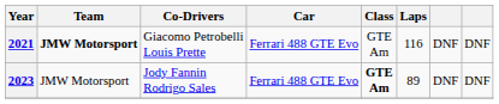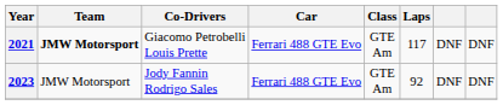 <table class="wikitable" style="text-align:center; font-size:90%">
 <tr>
 <th>Year</th>
 <th>Team</th>
 <th>Co-Drivers</th>
 <th>Car</th>
 <th>Class</th>
 <th>Laps</th>
 <th></th>
 <th></th>
 </tr>
 <tr>
 <th><a href='#'>2021</a></th>
 <td align="left"><strong> JMW Motorsport</strong></td>
 <td align="left"> Giacomo Petrobelli<br> <a href='#'>Louis Prette</a></td>
 <td align="left"><a href='#'>Ferrari 488 GTE Evo</a></td>
 <td>GTE<br>Am</td>
-<td>116</td>
+<td>117</td>
 <td>DNF</td>
 <td>DNF</td>
 </tr>
 <tr>
 <th><a href='#'>2023</a></th>
 <td align="left"> JMW Motorsport</td>
 <td align="left"> <a href='#'>Jody Fannin</a><br> <a href='#'>Rodrigo Sales</a></td>
 <td align="left"><a href='#'>Ferrari 488 GTE Evo</a></td>
-<td><strong>GTE<br>Am</strong></td>
-<td>89</td>
+<td>GTE<br>Am</td>
+<td>92</td>
 <td>DNF</td>
 <td>DNF</td>
 </tr>
 <tr>
 </tr>
 </table>
